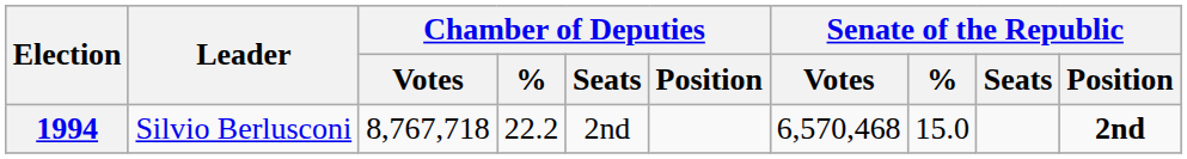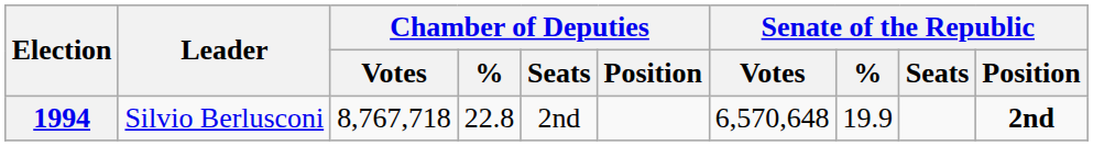 <table class="wikitable" style="text-align:center">
 <tr>
 <th rowspan="2">Election</th>
 <th rowspan="2">Leader</th>
 <th colspan="4"><a href='#'>Chamber of Deputies</a></th>
 <th colspan="4"><a href='#'>Senate of the Republic</a></th>
 </tr>
 <tr>
 <th>Votes</th>
 <th>%</th>
 <th>Seats</th>
 <th>Position</th>
 <th>Votes</th>
 <th>%</th>
 <th>Seats</th>
 <th>Position</th>
 </tr>
 <tr>
 <th><a href='#'>1994</a></th>
 <td><a href='#'>Silvio Berlusconi</a></td>
 <td>8,767,718</td>
-<td>22.2</td>
+<td>22.8</td>
 <td>2nd</td>
 <td></td>
-<td>6,570,468</td>
-<td>15.0</td>
+<td>6,570,648</td>
+<td>19.9</td>
 <td></td>
 <td><strong>2nd</strong></td>
 </tr>
 </table>
